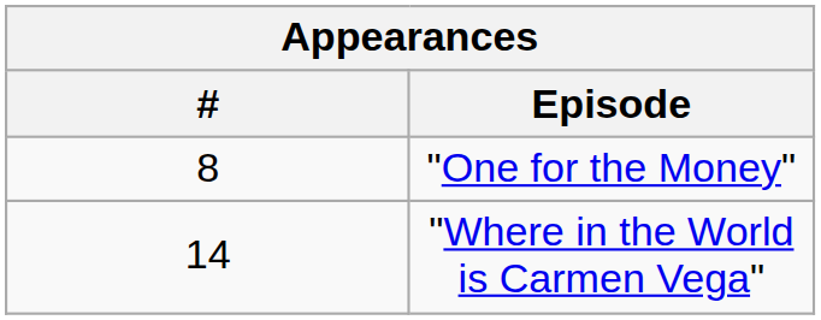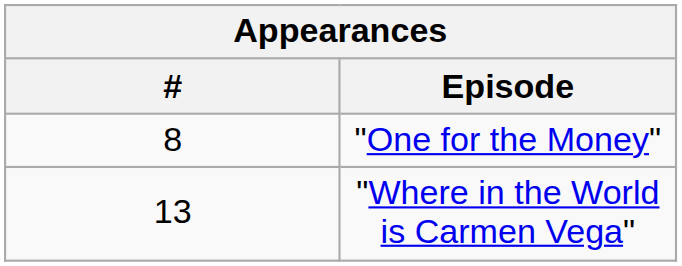 <table class="wikitable" style="text-align:center;">
 <tr>
 <th colspan="2">Appearances</th>
 </tr>
 <tr>
 <th width="150pt">#</th>
 <th width="150pt">Episode</th>
 </tr>
 <tr>
 <td>8</td>
 <td>"<a href='#'>One for the Money</a>"</td>
 </tr>
 <tr>
-<td>14</td>
+<td>13</td>
 <td>"<a href='#'>Where in the World is Carmen Vega</a>"</td>
 </tr>
 </table>
